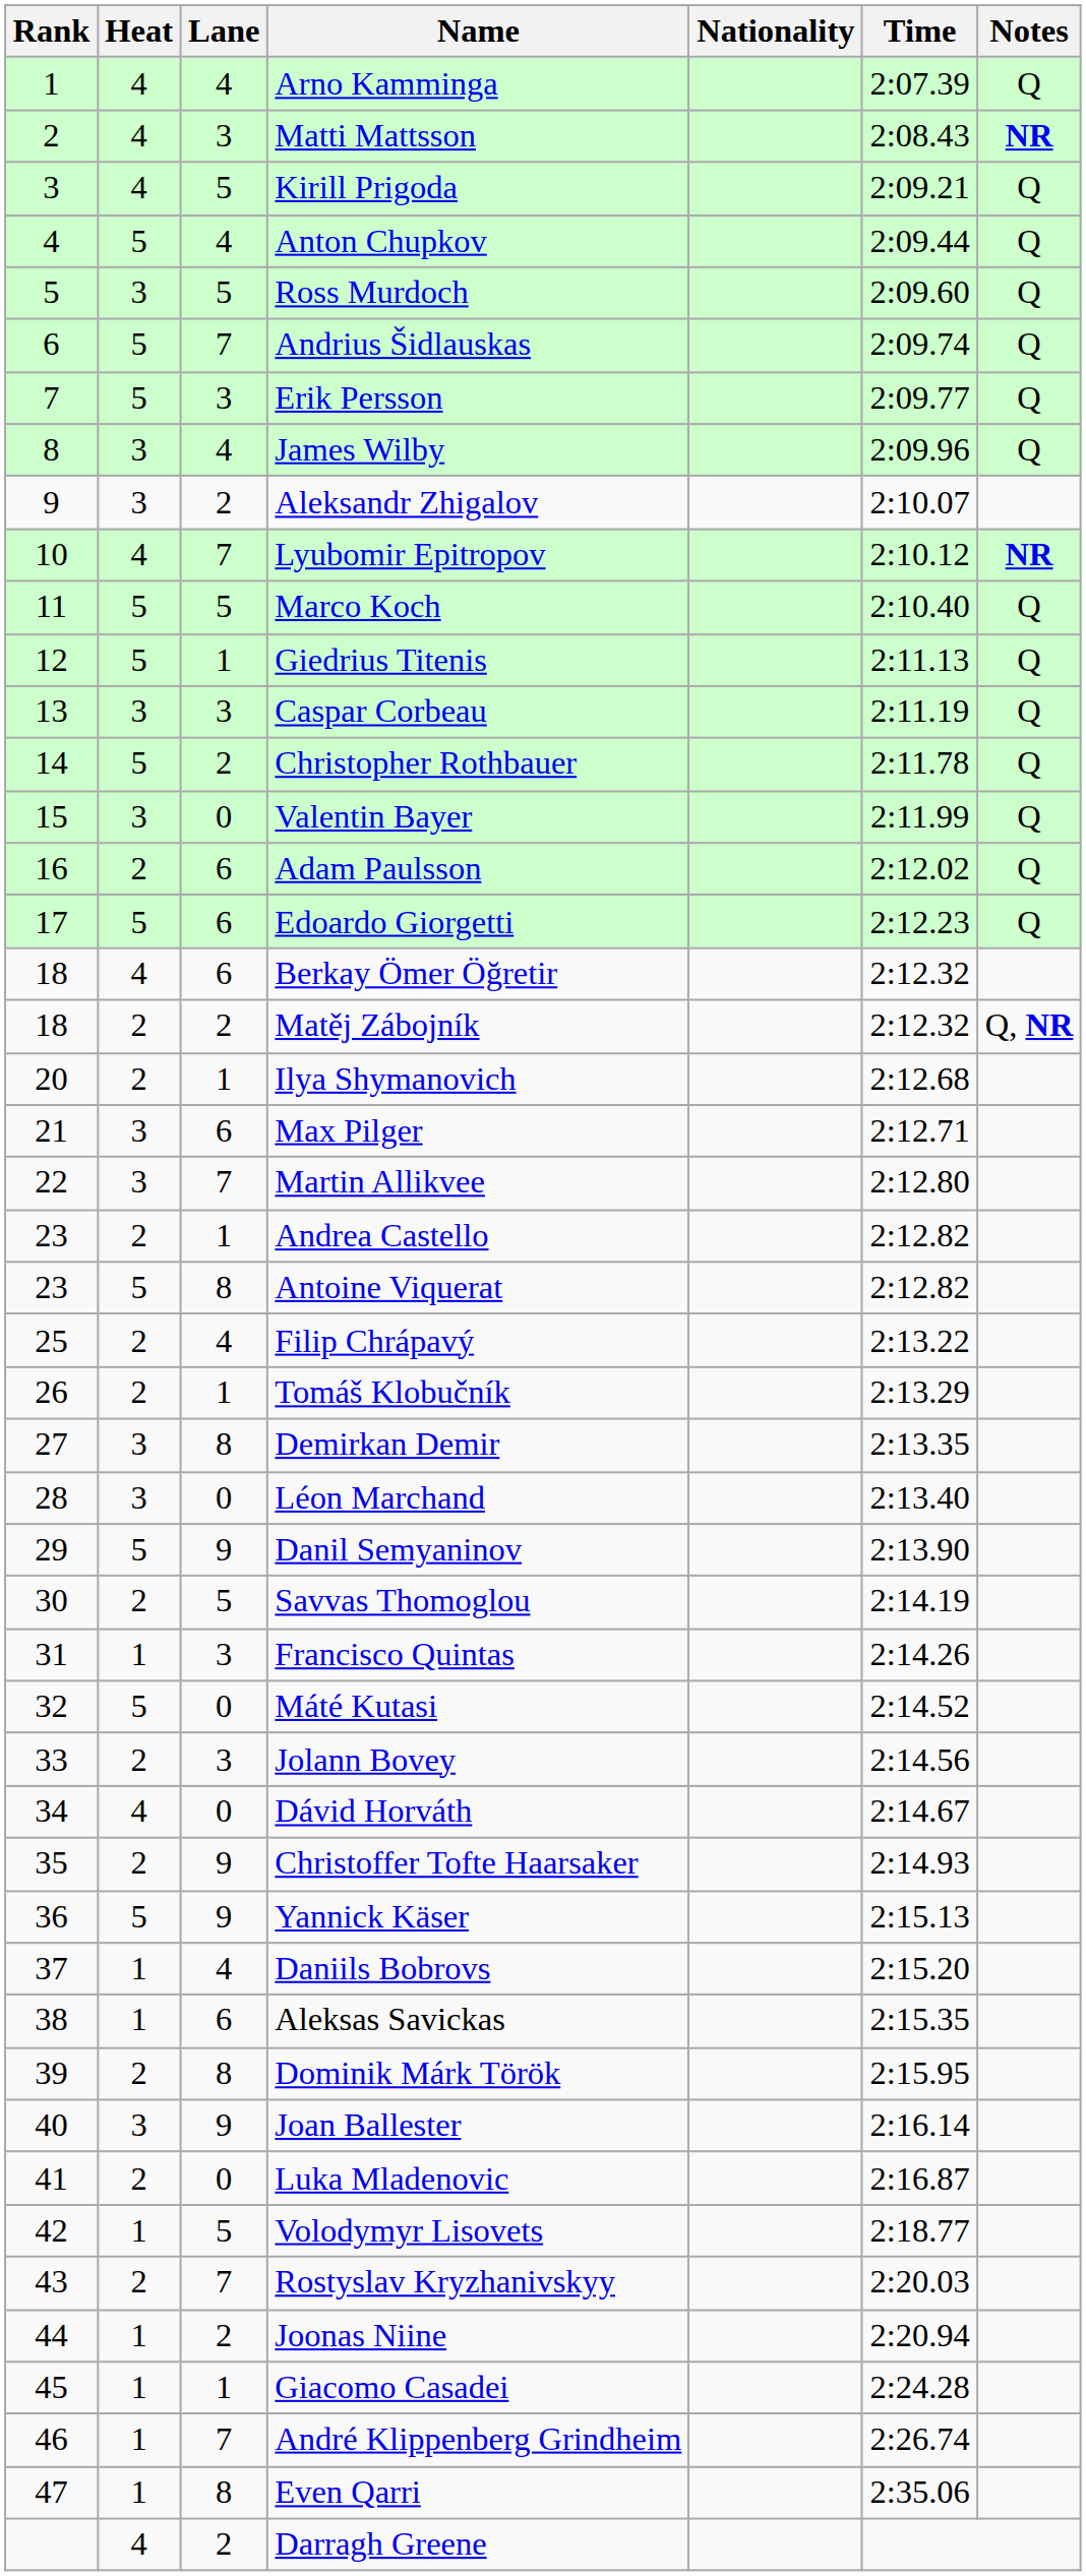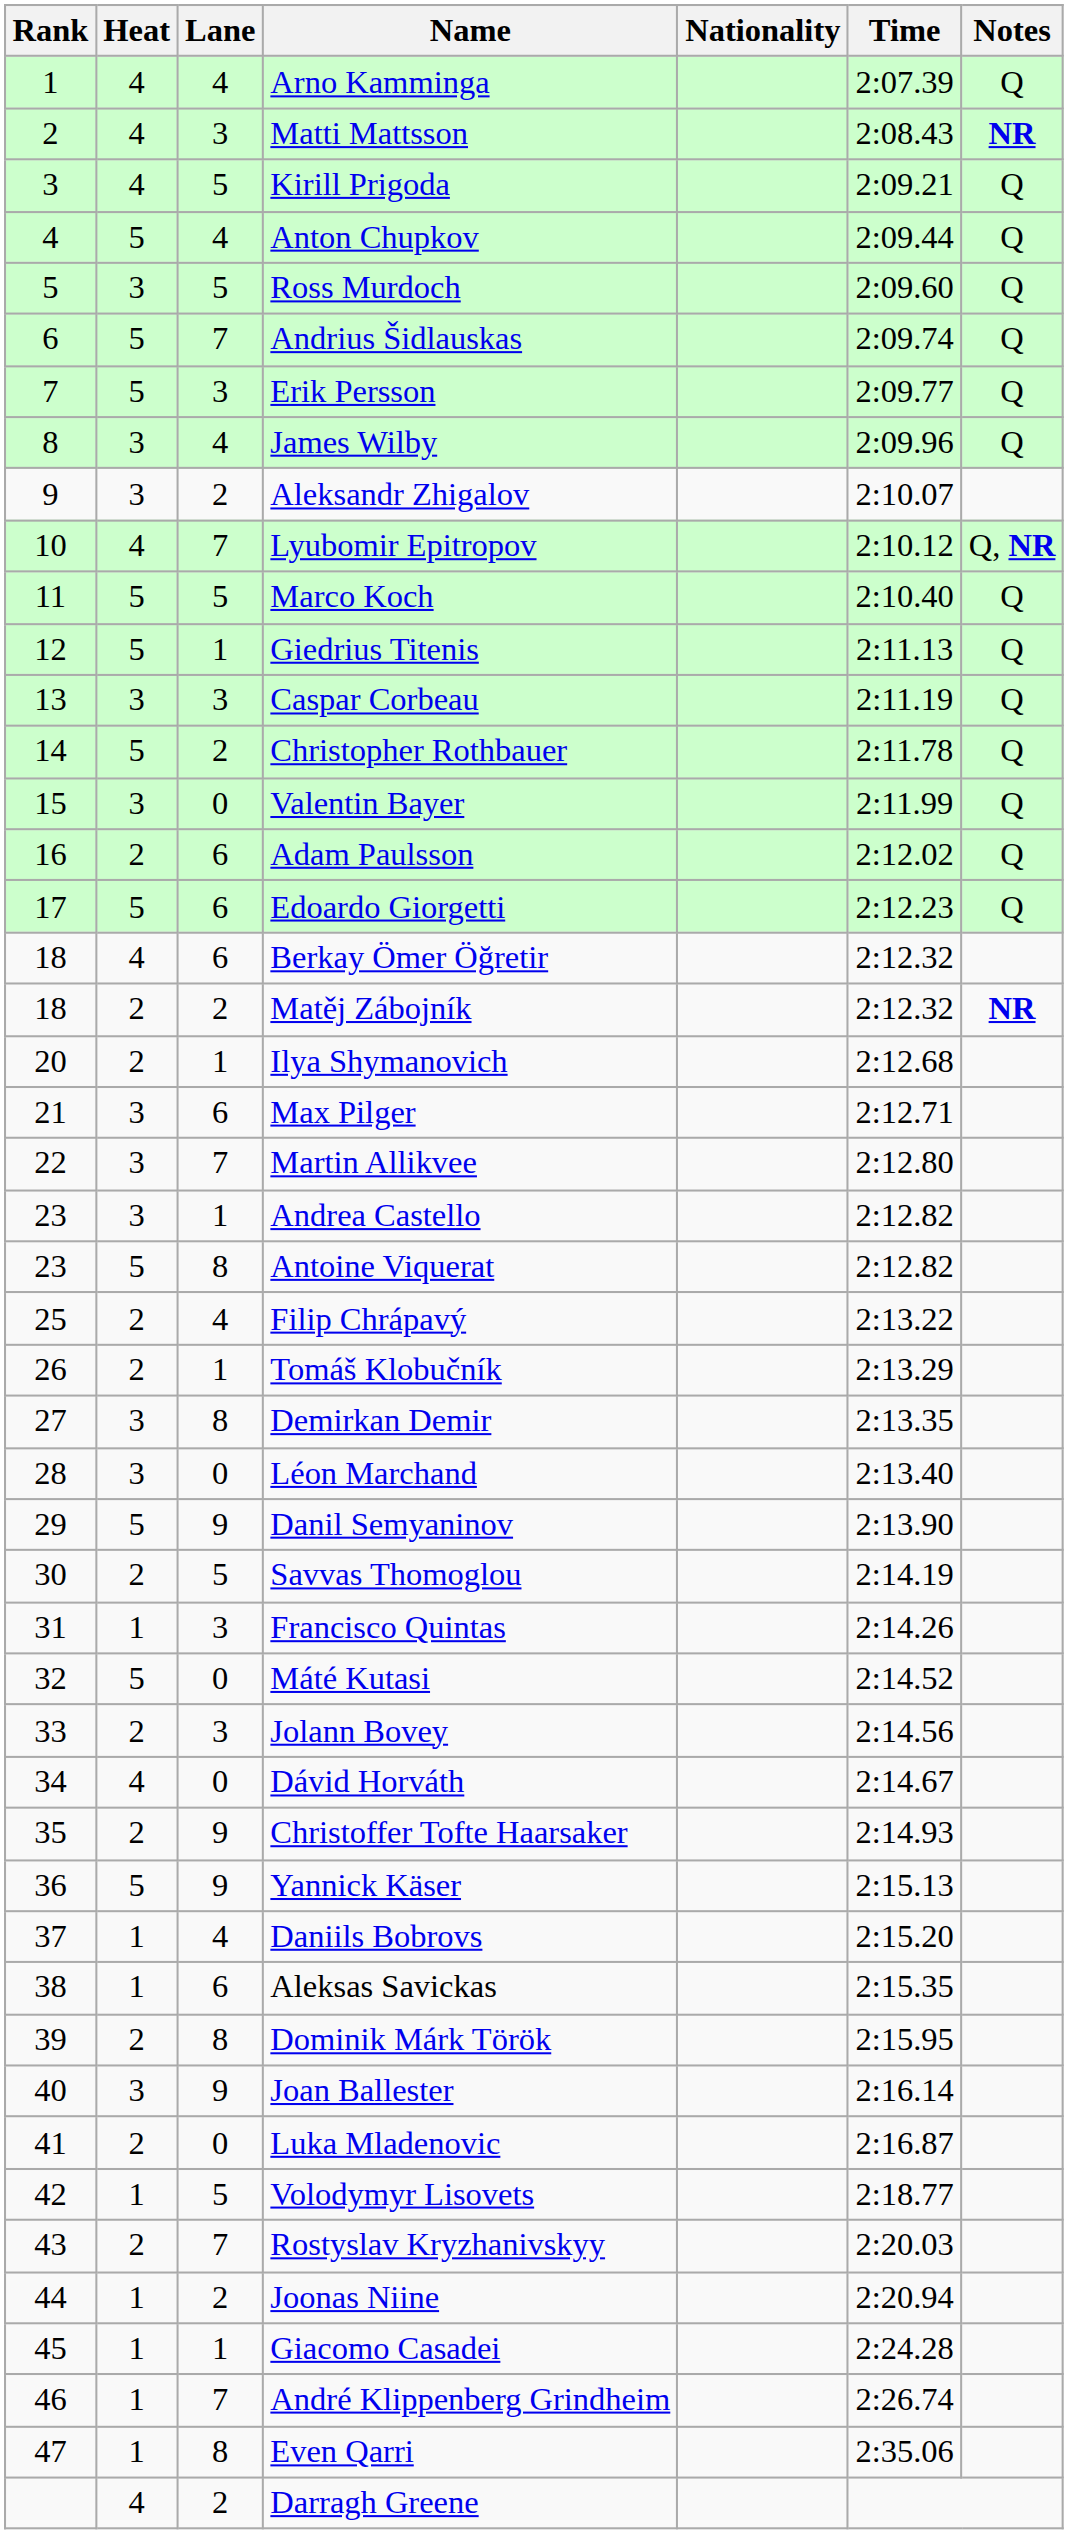 <table class="wikitable sortable" style="text-align:center">
 <tr>
 <th>Rank</th>
 <th>Heat</th>
 <th>Lane</th>
 <th>Name</th>
 <th>Nationality</th>
 <th>Time</th>
 <th>Notes</th>
 </tr>
 <tr bgcolor=ccffcc>
 <td>1</td>
 <td>4</td>
 <td>4</td>
 <td align=left><a href='#'>Arno Kamminga</a></td>
 <td align=left></td>
 <td>2:07.39</td>
 <td>Q</td>
 </tr>
 <tr bgcolor=ccffcc>
 <td>2</td>
 <td>4</td>
 <td>3</td>
 <td align=left><a href='#'>Matti Mattsson</a></td>
 <td align=left></td>
 <td>2:08.43</td>
 <td><strong><a href='#'>NR</a></strong></td>
 </tr>
 <tr bgcolor=ccffcc>
 <td>3</td>
 <td>4</td>
 <td>5</td>
 <td align=left><a href='#'>Kirill Prigoda</a></td>
 <td align=left></td>
 <td>2:09.21</td>
 <td>Q</td>
 </tr>
 <tr bgcolor=ccffcc>
 <td>4</td>
 <td>5</td>
 <td>4</td>
 <td align=left><a href='#'>Anton Chupkov</a></td>
 <td align=left></td>
 <td>2:09.44</td>
 <td>Q</td>
 </tr>
 <tr bgcolor=ccffcc>
 <td>5</td>
 <td>3</td>
 <td>5</td>
 <td align=left><a href='#'>Ross Murdoch</a></td>
 <td align=left></td>
 <td>2:09.60</td>
 <td>Q</td>
 </tr>
 <tr bgcolor=ccffcc>
 <td>6</td>
 <td>5</td>
 <td>7</td>
 <td align=left><a href='#'>Andrius Šidlauskas</a></td>
 <td align=left></td>
 <td>2:09.74</td>
 <td>Q</td>
 </tr>
 <tr bgcolor=ccffcc>
 <td>7</td>
 <td>5</td>
 <td>3</td>
 <td align=left><a href='#'>Erik Persson</a></td>
 <td align=left></td>
 <td>2:09.77</td>
 <td>Q</td>
 </tr>
 <tr bgcolor=ccffcc>
 <td>8</td>
 <td>3</td>
 <td>4</td>
 <td align=left><a href='#'>James Wilby</a></td>
 <td align=left></td>
 <td>2:09.96</td>
 <td>Q</td>
 </tr>
 <tr>
 <td>9</td>
 <td>3</td>
 <td>2</td>
 <td align=left><a href='#'>Aleksandr Zhigalov</a></td>
 <td align=left></td>
 <td>2:10.07</td>
 <td></td>
 </tr>
 <tr bgcolor=ccffcc>
 <td>10</td>
 <td>4</td>
 <td>7</td>
 <td align=left><a href='#'>Lyubomir Epitropov</a></td>
 <td align=left></td>
 <td>2:10.12</td>
-<td><strong><a href='#'>NR</a></strong></td>
+<td>Q, <strong><a href='#'>NR</a></strong></td>
 </tr>
 <tr bgcolor=ccffcc>
 <td>11</td>
 <td>5</td>
 <td>5</td>
 <td align=left><a href='#'>Marco Koch</a></td>
 <td align=left></td>
 <td>2:10.40</td>
 <td>Q</td>
 </tr>
 <tr bgcolor=ccffcc>
 <td>12</td>
 <td>5</td>
 <td>1</td>
 <td align=left><a href='#'>Giedrius Titenis</a></td>
 <td align=left></td>
 <td>2:11.13</td>
 <td>Q</td>
 </tr>
 <tr bgcolor=ccffcc>
 <td>13</td>
 <td>3</td>
 <td>3</td>
 <td align=left><a href='#'>Caspar Corbeau</a></td>
 <td align=left></td>
 <td>2:11.19</td>
 <td>Q</td>
 </tr>
 <tr bgcolor=ccffcc>
 <td>14</td>
 <td>5</td>
 <td>2</td>
 <td align=left><a href='#'>Christopher Rothbauer</a></td>
 <td align=left></td>
 <td>2:11.78</td>
 <td>Q</td>
 </tr>
 <tr bgcolor=ccffcc>
 <td>15</td>
 <td>3</td>
 <td>0</td>
 <td align=left><a href='#'>Valentin Bayer</a></td>
 <td align=left></td>
 <td>2:11.99</td>
 <td>Q</td>
 </tr>
 <tr bgcolor=ccffcc>
 <td>16</td>
 <td>2</td>
 <td>6</td>
 <td align=left><a href='#'>Adam Paulsson</a></td>
 <td align=left></td>
 <td>2:12.02</td>
 <td>Q</td>
 </tr>
 <tr bgcolor=ccffcc>
 <td>17</td>
 <td>5</td>
 <td>6</td>
 <td align=left><a href='#'>Edoardo Giorgetti</a></td>
 <td align=left></td>
 <td>2:12.23</td>
 <td>Q</td>
 </tr>
 <tr>
 <td>18</td>
 <td>4</td>
 <td>6</td>
 <td align=left><a href='#'>Berkay Ömer Öğretir</a></td>
 <td align=left></td>
 <td>2:12.32</td>
 <td></td>
 </tr>
 <tr>
 <td>18</td>
 <td>2</td>
 <td>2</td>
 <td align=left><a href='#'>Matěj Zábojník</a></td>
 <td align=left></td>
 <td>2:12.32</td>
-<td>Q, <strong><a href='#'>NR</a></strong></td>
+<td><strong><a href='#'>NR</a></strong></td>
 </tr>
 <tr>
 <td>20</td>
 <td>2</td>
 <td>1</td>
 <td align=left><a href='#'>Ilya Shymanovich</a></td>
 <td align=left></td>
 <td>2:12.68</td>
 <td></td>
 </tr>
 <tr>
 <td>21</td>
 <td>3</td>
 <td>6</td>
 <td align=left><a href='#'>Max Pilger</a></td>
 <td align=left></td>
 <td>2:12.71</td>
 <td></td>
 </tr>
 <tr>
 <td>22</td>
 <td>3</td>
 <td>7</td>
 <td align=left><a href='#'>Martin Allikvee</a></td>
 <td align=left></td>
 <td>2:12.80</td>
 <td></td>
 </tr>
 <tr>
 <td>23</td>
-<td>2</td>
+<td>3</td>
 <td>1</td>
 <td align=left><a href='#'>Andrea Castello</a></td>
 <td align=left></td>
 <td>2:12.82</td>
 <td></td>
 </tr>
 <tr>
 <td>23</td>
 <td>5</td>
 <td>8</td>
 <td align=left><a href='#'>Antoine Viquerat</a></td>
 <td align=left></td>
 <td>2:12.82</td>
 <td></td>
 </tr>
 <tr>
 <td>25</td>
 <td>2</td>
 <td>4</td>
 <td align=left><a href='#'>Filip Chrápavý</a></td>
 <td align=left></td>
 <td>2:13.22</td>
 <td></td>
 </tr>
 <tr>
 <td>26</td>
 <td>2</td>
 <td>1</td>
 <td align=left><a href='#'>Tomáš Klobučník</a></td>
 <td align=left></td>
 <td>2:13.29</td>
 <td></td>
 </tr>
 <tr>
 <td>27</td>
 <td>3</td>
 <td>8</td>
 <td align=left><a href='#'>Demirkan Demir</a></td>
 <td align=left></td>
 <td>2:13.35</td>
 <td></td>
 </tr>
 <tr>
 <td>28</td>
 <td>3</td>
 <td>0</td>
 <td align=left><a href='#'>Léon Marchand</a></td>
 <td align=left></td>
 <td>2:13.40</td>
 <td></td>
 </tr>
 <tr>
 <td>29</td>
 <td>5</td>
 <td>9</td>
 <td align=left><a href='#'>Danil Semyaninov</a></td>
 <td align=left></td>
 <td>2:13.90</td>
 <td></td>
 </tr>
 <tr>
 <td>30</td>
 <td>2</td>
 <td>5</td>
 <td align=left><a href='#'>Savvas Thomoglou</a></td>
 <td align=left></td>
 <td>2:14.19</td>
 <td></td>
 </tr>
 <tr>
 <td>31</td>
 <td>1</td>
 <td>3</td>
 <td align=left><a href='#'>Francisco Quintas</a></td>
 <td align=left></td>
 <td>2:14.26</td>
 <td></td>
 </tr>
 <tr>
 <td>32</td>
 <td>5</td>
 <td>0</td>
 <td align=left><a href='#'>Máté Kutasi</a></td>
 <td align=left></td>
 <td>2:14.52</td>
 <td></td>
 </tr>
 <tr>
 <td>33</td>
 <td>2</td>
 <td>3</td>
 <td align=left><a href='#'>Jolann Bovey</a></td>
 <td align=left></td>
 <td>2:14.56</td>
 <td></td>
 </tr>
 <tr>
 <td>34</td>
 <td>4</td>
 <td>0</td>
 <td align=left><a href='#'>Dávid Horváth</a></td>
 <td align=left></td>
 <td>2:14.67</td>
 <td></td>
 </tr>
 <tr>
 <td>35</td>
 <td>2</td>
 <td>9</td>
 <td align=left><a href='#'>Christoffer Tofte Haarsaker</a></td>
 <td align=left></td>
 <td>2:14.93</td>
 <td></td>
 </tr>
 <tr>
 <td>36</td>
 <td>5</td>
 <td>9</td>
 <td align=left><a href='#'>Yannick Käser</a></td>
 <td align=left></td>
 <td>2:15.13</td>
 <td></td>
 </tr>
 <tr>
 <td>37</td>
 <td>1</td>
 <td>4</td>
 <td align=left><a href='#'>Daniils Bobrovs</a></td>
 <td align=left></td>
 <td>2:15.20</td>
 <td></td>
 </tr>
 <tr>
 <td>38</td>
 <td>1</td>
 <td>6</td>
 <td align=left>Aleksas Savickas</td>
 <td align=left></td>
 <td>2:15.35</td>
 <td></td>
 </tr>
 <tr>
 <td>39</td>
 <td>2</td>
 <td>8</td>
 <td align=left><a href='#'>Dominik Márk Török</a></td>
 <td align=left></td>
 <td>2:15.95</td>
 <td></td>
 </tr>
 <tr>
 <td>40</td>
 <td>3</td>
 <td>9</td>
 <td align=left><a href='#'>Joan Ballester</a></td>
 <td align=left></td>
 <td>2:16.14</td>
 <td></td>
 </tr>
 <tr>
 <td>41</td>
 <td>2</td>
 <td>0</td>
 <td align=left><a href='#'>Luka Mladenovic</a></td>
 <td align=left></td>
 <td>2:16.87</td>
 <td></td>
 </tr>
 <tr>
 <td>42</td>
 <td>1</td>
 <td>5</td>
 <td align=left><a href='#'>Volodymyr Lisovets</a></td>
 <td align=left></td>
 <td>2:18.77</td>
 <td></td>
 </tr>
 <tr>
 <td>43</td>
 <td>2</td>
 <td>7</td>
 <td align=left><a href='#'>Rostyslav Kryzhanivskyy</a></td>
 <td align=left></td>
 <td>2:20.03</td>
 <td></td>
 </tr>
 <tr>
 <td>44</td>
 <td>1</td>
 <td>2</td>
 <td align=left><a href='#'>Joonas Niine</a></td>
 <td align=left></td>
 <td>2:20.94</td>
 <td></td>
 </tr>
 <tr>
 <td>45</td>
 <td>1</td>
 <td>1</td>
 <td align=left><a href='#'>Giacomo Casadei</a></td>
 <td align=left></td>
 <td>2:24.28</td>
 <td></td>
 </tr>
 <tr>
 <td>46</td>
 <td>1</td>
 <td>7</td>
 <td align=left><a href='#'>André Klippenberg Grindheim</a></td>
 <td align=left></td>
 <td>2:26.74</td>
 <td></td>
 </tr>
 <tr>
 <td>47</td>
 <td>1</td>
 <td>8</td>
 <td align=left><a href='#'>Even Qarri</a></td>
 <td align=left></td>
 <td>2:35.06</td>
 <td></td>
 </tr>
 <tr>
 <td></td>
 <td>4</td>
 <td>2</td>
 <td align=left><a href='#'>Darragh Greene</a></td>
 <td align=left></td>
 <td colspan=2></td>
 </tr>
 </table>
